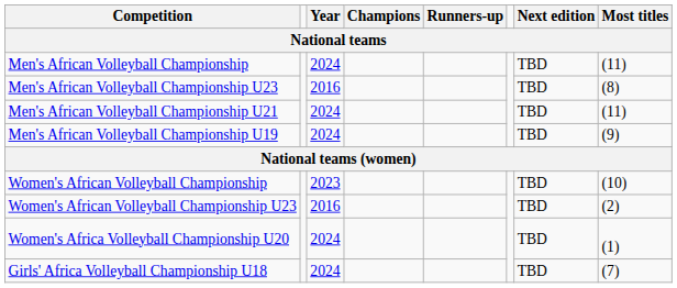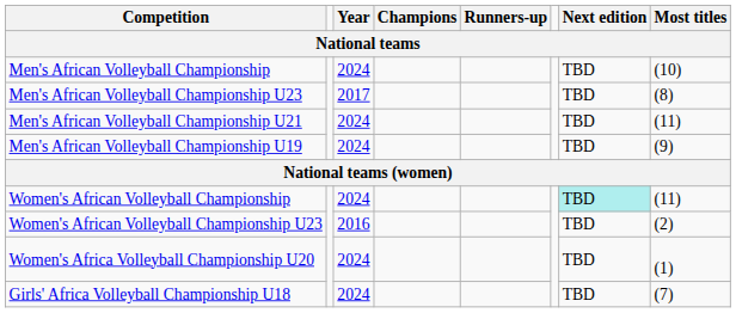 <table class="wikitable sortable">
 <tr>
 <th>Competition</th>
 <td></td>
 <th>Year</th>
 <th>Champions</th>
 <th>Runners-up</th>
 <td></td>
 <th>Next edition</th>
 <th><strong>Most titles</strong></th>
 </tr>
 <tr>
 <th colspan="8">National teams</th>
 </tr>
 <tr>
 <td><a href='#'>Men's African Volleyball Championship</a></td>
 <td rowspan="4"></td>
 <td><a href='#'>2024</a></td>
 <td></td>
 <td></td>
 <td rowspan="4"></td>
 <td>TBD</td>
-<td> (11)</td>
+<td> (10)</td>
 </tr>
 <tr>
 <td><a href='#'>Men's African Volleyball Championship U23</a></td>
-<td><a href='#'>2016</a></td>
+<td><a href='#'>2017</a></td>
 <td></td>
 <td></td>
 <td>TBD</td>
 <td> (8)</td>
 </tr>
 <tr>
 <td><a href='#'>Men's African Volleyball Championship U21</a></td>
 <td><a href='#'>2024</a></td>
 <td></td>
 <td></td>
 <td>TBD</td>
 <td> (11)</td>
 </tr>
 <tr>
 <td><a href='#'>Men's African Volleyball Championship U19</a></td>
 <td><a href='#'>2024</a></td>
 <td></td>
 <td></td>
 <td>TBD</td>
 <td> (9)</td>
 </tr>
 <tr>
 <th colspan="8">National teams (women)</th>
 </tr>
 <tr>
 <td><a href='#'>Women's African Volleyball Championship</a></td>
 <td rowspan="4"></td>
-<td><a href='#'>2023</a></td>
+<td><a href='#'>2024</a></td>
 <td></td>
 <td></td>
 <td rowspan="4"></td>
-<td>TBD</td>
-<td> (10)</td>
+<td style="background: paleturquoise;">TBD</td>
+<td> (11)</td>
 </tr>
 <tr>
 <td><a href='#'>Women's African Volleyball Championship U23</a></td>
 <td><a href='#'>2016</a></td>
 <td></td>
 <td></td>
 <td>TBD</td>
 <td> (2)</td>
 </tr>
 <tr>
 <td><a href='#'>Women's Africa Volleyball Championship U20</a></td>
 <td><a href='#'>2024</a></td>
 <td></td>
 <td></td>
 <td>TBD</td>
 <td><br> (1)</td>
 </tr>
 <tr>
 <td><a href='#'>Girls' Africa Volleyball Championship U18</a></td>
 <td><a href='#'>2024</a></td>
 <td></td>
 <td></td>
 <td>TBD</td>
 <td> (7)</td>
 </tr>
 </table>
